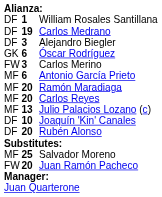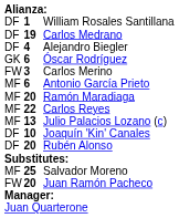 <table style="font-size: 90%" cellspacing="0" cellpadding="0">
 <tr>
 <td colspan="4"><strong>Alianza:</strong></td>
 </tr>
 <tr>
 <th width="25"></th>
 <th width="25"></th>
 </tr>
 <tr>
 <td>DF</td>
 <td><strong>1</strong></td>
 <td> William Rosales Santillana</td>
 </tr>
 <tr>
 <td>DF</td>
 <td><strong>19</strong></td>
 <td> <a href='#'>Carlos Medrano</a></td>
 </tr>
 <tr>
 <td>DF</td>
-<td><strong>3</strong></td>
+<td><strong>4</strong></td>
 <td> Alejandro Biegler</td>
 </tr>
 <tr>
 <td>GK</td>
 <td><strong>6</strong></td>
 <td> <a href='#'>Óscar Rodríguez</a></td>
 </tr>
 <tr>
 <td>FW</td>
 <td><strong>3</strong></td>
 <td> Carlos Merino</td>
 </tr>
 <tr>
 <td>MF</td>
 <td><strong>6</strong></td>
 <td> <a href='#'>Antonio García Prieto</a></td>
 </tr>
 <tr>
 <td>MF</td>
 <td><strong>20</strong></td>
 <td> <a href='#'>Ramón Maradiaga</a></td>
 </tr>
 <tr>
 <td>MF</td>
-<td><strong>20</strong></td>
+<td><strong>22</strong></td>
 <td> <a href='#'>Carlos Reyes</a></td>
 </tr>
 <tr>
 <td>MF</td>
 <td><strong>13</strong></td>
 <td> <a href='#'>Julio Palacios Lozano</a> (<a href='#'>c</a>)</td>
 </tr>
 <tr>
 <td>DF</td>
 <td><strong>10</strong></td>
 <td> <a href='#'>Joaquín 'Kin' Canales</a></td>
 </tr>
 <tr>
 <td>DF</td>
 <td><strong>20</strong></td>
 <td> <a href='#'>Rubén Alonso</a></td>
 </tr>
 <tr>
 <td colspan=3><strong>Substitutes:</strong></td>
 </tr>
 <tr>
 <td>MF</td>
 <td><strong>25</strong></td>
 <td> Salvador Moreno</td>
 </tr>
 <tr>
 <td>FW</td>
 <td><strong>20</strong></td>
 <td> <a href='#'>Juan Ramón Pacheco</a></td>
 </tr>
 <tr>
 <td colspan=3><strong>Manager:</strong></td>
 </tr>
 <tr>
 <td colspan=4> <a href='#'>Juan Quarterone</a></td>
 </tr>
 </table>
